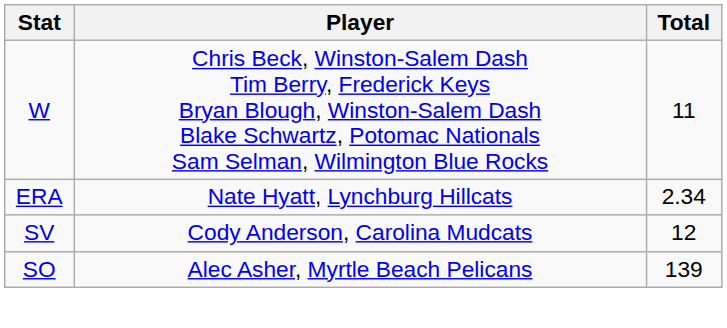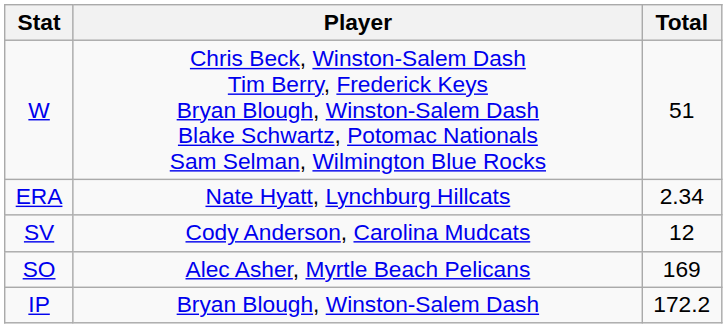 <table class="wikitable" width="40%" style="text-align:center;">
 <tr>
 <th width="5%">Stat</th>
 <th width="60%">Player</th>
 <th width="5%">Total</th>
 </tr>
 <tr>
 <td><a href='#'>W</a></td>
 <td><a href='#'>Chris Beck</a>, <a href='#'>Winston-Salem Dash</a> <br> <a href='#'>Tim Berry</a>, <a href='#'>Frederick Keys</a> <br> <a href='#'>Bryan Blough</a>, <a href='#'>Winston-Salem Dash</a> <br> <a href='#'>Blake Schwartz</a>, <a href='#'>Potomac Nationals</a> <br> <a href='#'>Sam Selman</a>, <a href='#'>Wilmington Blue Rocks</a></td>
-<td>11</td>
+<td>51</td>
 </tr>
 <tr>
 <td><a href='#'>ERA</a></td>
 <td><a href='#'>Nate Hyatt</a>, <a href='#'>Lynchburg Hillcats</a></td>
 <td>2.34</td>
 </tr>
 <tr>
 <td><a href='#'>SV</a></td>
 <td><a href='#'>Cody Anderson</a>, <a href='#'>Carolina Mudcats</a></td>
 <td>12</td>
 </tr>
 <tr>
 <td><a href='#'>SO</a></td>
 <td><a href='#'>Alec Asher</a>, <a href='#'>Myrtle Beach Pelicans</a></td>
-<td>139</td>
+<td>169</td>
+</tr>
+<tr>
+<td><a href='#'>IP</a></td>
+<td><a href='#'>Bryan Blough</a>, <a href='#'>Winston-Salem Dash</a></td>
+<td>172.2</td>
 </tr>
 </table>
